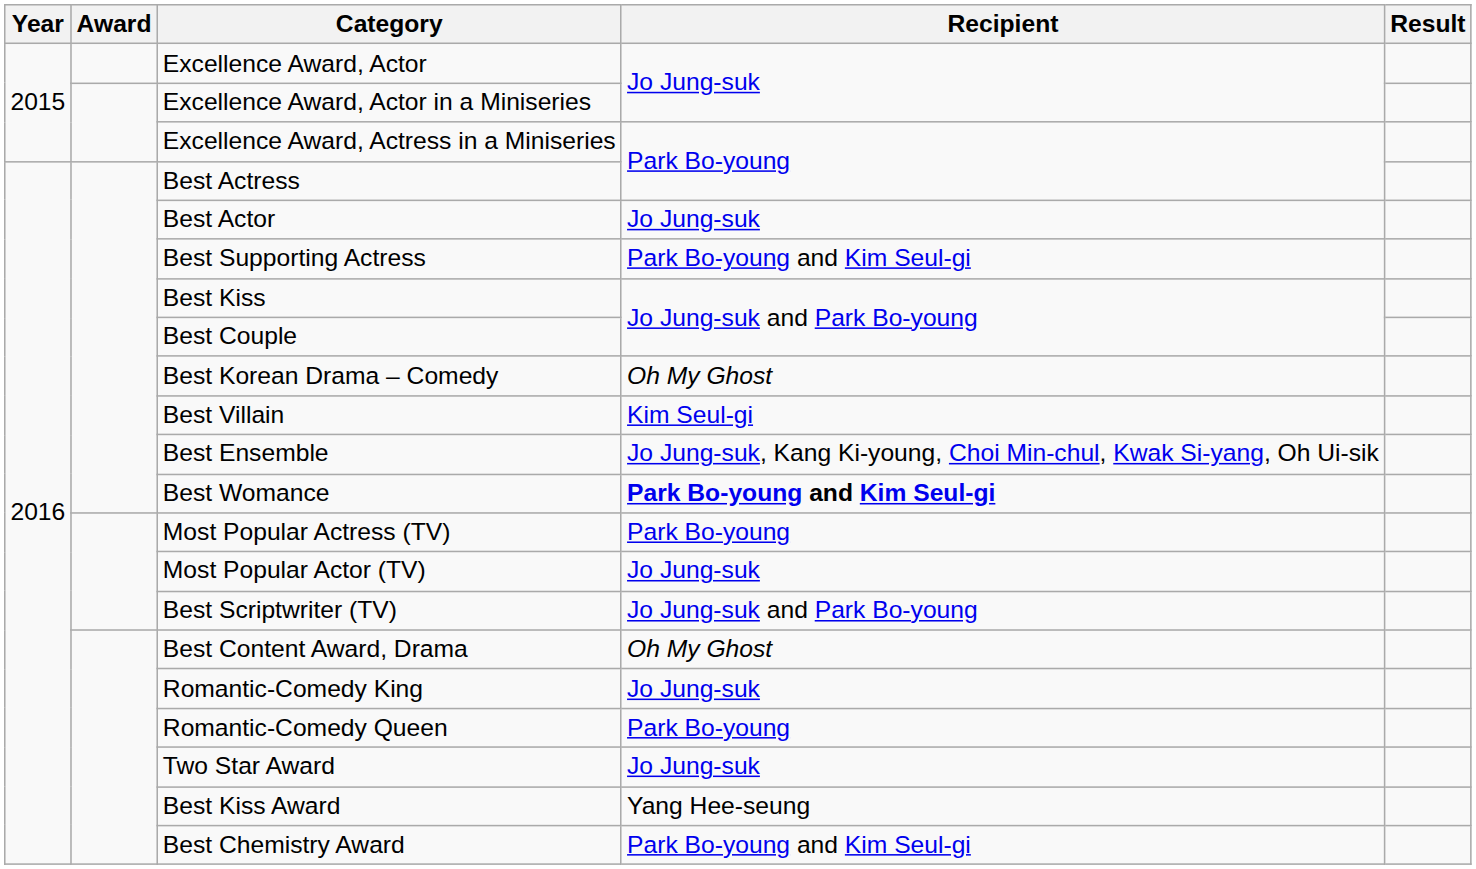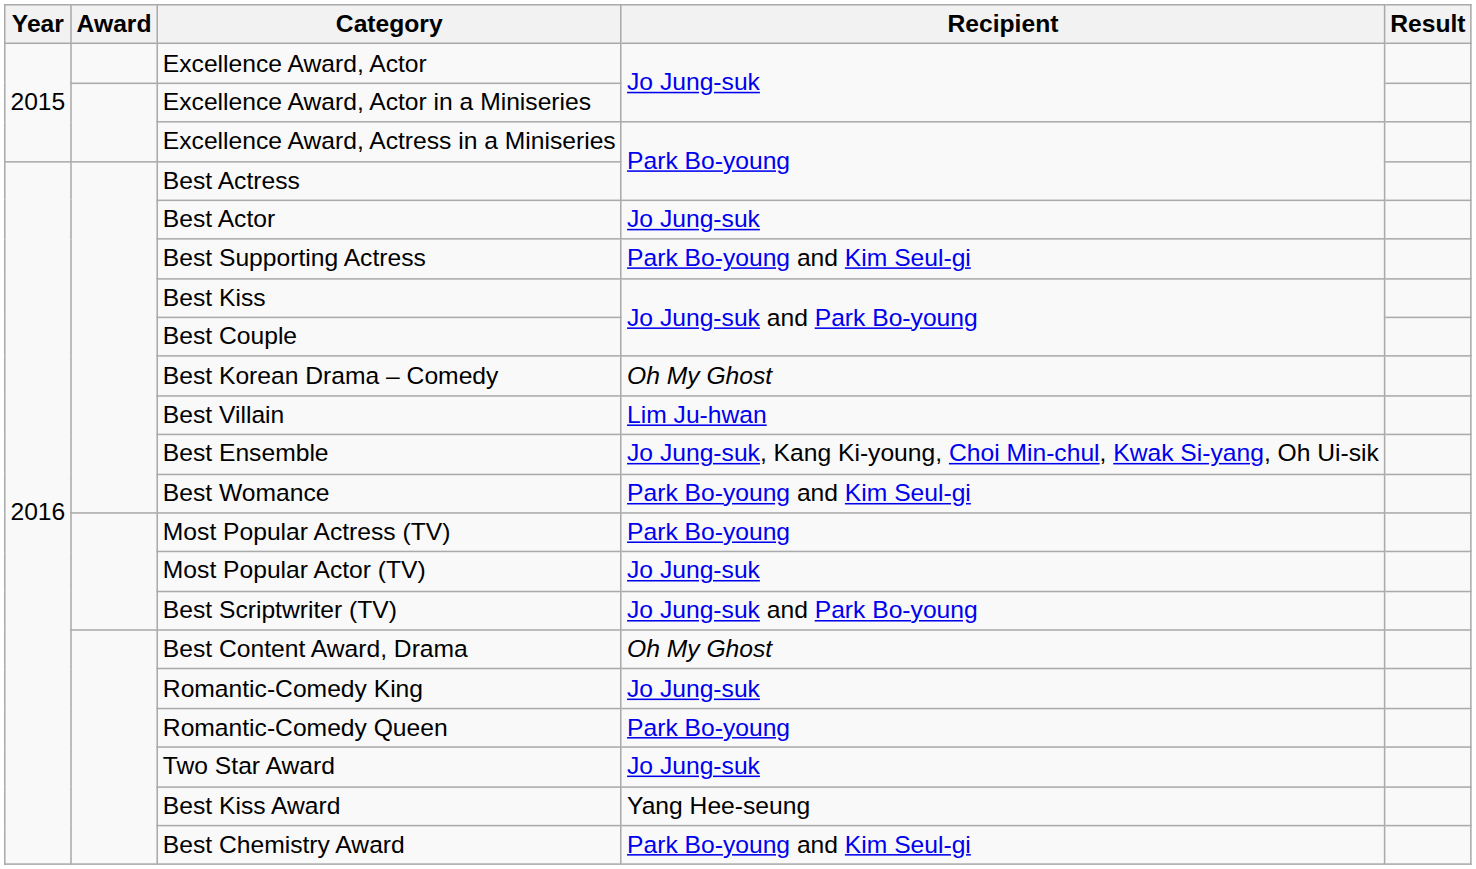 <table class="wikitable">
 <tr>
 <th>Year</th>
 <th>Award</th>
 <th>Category</th>
 <th>Recipient</th>
 <th>Result</th>
 </tr>
 <tr>
 <td rowspan="3">2015</td>
 <td></td>
 <td>Excellence Award, Actor</td>
 <td rowspan="2"><a href='#'>Jo Jung-suk</a></td>
 <td></td>
 </tr>
 <tr>
 <td rowspan="2"></td>
 <td>Excellence Award, Actor in a Miniseries</td>
 <td></td>
 </tr>
 <tr>
 <td>Excellence Award, Actress in a Miniseries</td>
 <td rowspan="2"><a href='#'>Park Bo-young</a></td>
 <td></td>
 </tr>
 <tr>
 <td rowspan="18">2016</td>
 <td rowspan="9"></td>
 <td>Best Actress</td>
 <td></td>
 </tr>
 <tr>
 <td>Best Actor</td>
 <td><a href='#'>Jo Jung-suk</a></td>
 <td></td>
 </tr>
 <tr>
 <td>Best Supporting Actress</td>
 <td><a href='#'>Park Bo-young</a> and <a href='#'>Kim Seul-gi</a></td>
 <td></td>
 </tr>
 <tr>
 <td>Best Kiss</td>
 <td rowspan="2"><a href='#'>Jo Jung-suk</a> and <a href='#'>Park Bo-young</a></td>
 <td></td>
 </tr>
 <tr>
 <td>Best Couple</td>
 <td></td>
 </tr>
 <tr>
 <td>Best Korean Drama – Comedy</td>
 <td><em>Oh My Ghost</em></td>
 <td></td>
 </tr>
 <tr>
 <td>Best Villain</td>
-<td><a href='#'>Kim Seul-gi</a></td>
+<td><a href='#'>Lim Ju-hwan</a></td>
 <td></td>
 </tr>
 <tr>
 <td>Best Ensemble</td>
 <td><a href='#'>Jo Jung-suk</a>, Kang Ki-young, <a href='#'>Choi Min-chul</a>, <a href='#'>Kwak Si-yang</a>, Oh Ui-sik</td>
 <td></td>
 </tr>
 <tr>
 <td>Best Womance</td>
-<td><strong><a href='#'>Park Bo-young</a> and <a href='#'>Kim Seul-gi</a></strong></td>
+<td><a href='#'>Park Bo-young</a> and <a href='#'>Kim Seul-gi</a></td>
 <td></td>
 </tr>
 <tr>
 <td rowspan="3"></td>
 <td>Most Popular Actress (TV)</td>
 <td><a href='#'>Park Bo-young</a></td>
 <td></td>
 </tr>
 <tr>
 <td>Most Popular Actor (TV)</td>
 <td><a href='#'>Jo Jung-suk</a></td>
 <td></td>
 </tr>
 <tr>
 <td>Best Scriptwriter (TV)</td>
 <td><a href='#'>Jo Jung-suk</a> and <a href='#'>Park Bo-young</a></td>
 <td></td>
 </tr>
 <tr>
 <td rowspan="6"></td>
 <td>Best Content Award, Drama</td>
 <td><em>Oh My Ghost</em></td>
 <td></td>
 </tr>
 <tr>
 <td>Romantic-Comedy King</td>
 <td><a href='#'>Jo Jung-suk</a></td>
 <td></td>
 </tr>
 <tr>
 <td>Romantic-Comedy Queen</td>
 <td><a href='#'>Park Bo-young</a></td>
 <td></td>
 </tr>
 <tr>
 <td>Two Star Award</td>
 <td><a href='#'>Jo Jung-suk</a></td>
 <td></td>
 </tr>
 <tr>
 <td>Best Kiss Award</td>
 <td>Yang Hee-seung</td>
 <td></td>
 </tr>
 <tr>
 <td>Best Chemistry Award</td>
 <td><a href='#'>Park Bo-young</a> and <a href='#'>Kim Seul-gi</a></td>
 <td></td>
 </tr>
 </table>
